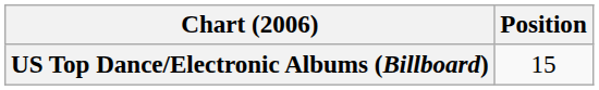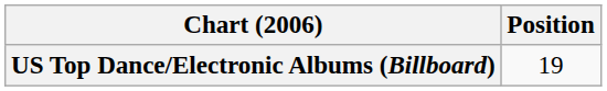 <table class="wikitable plainrowheaders" style="text-align:center">
 <tr>
 <th scope="col">Chart (2006)</th>
 <th scope="col">Position</th>
 </tr>
 <tr>
 <th scope="row">US Top Dance/Electronic Albums (<em>Billboard</em>)</th>
-<td>15</td>
+<td>19</td>
 </tr>
 </table>
